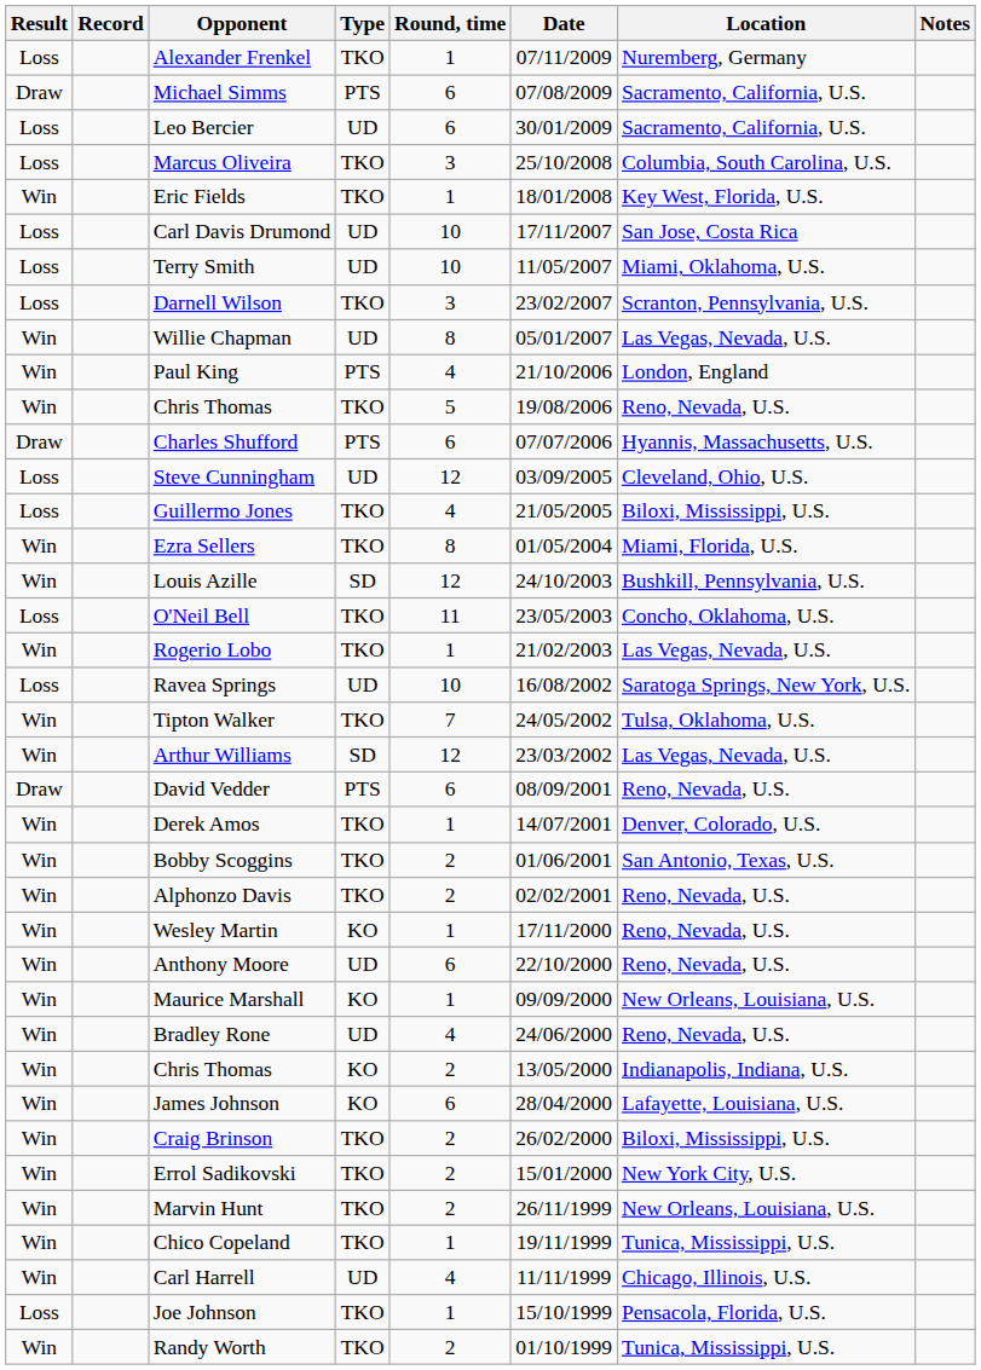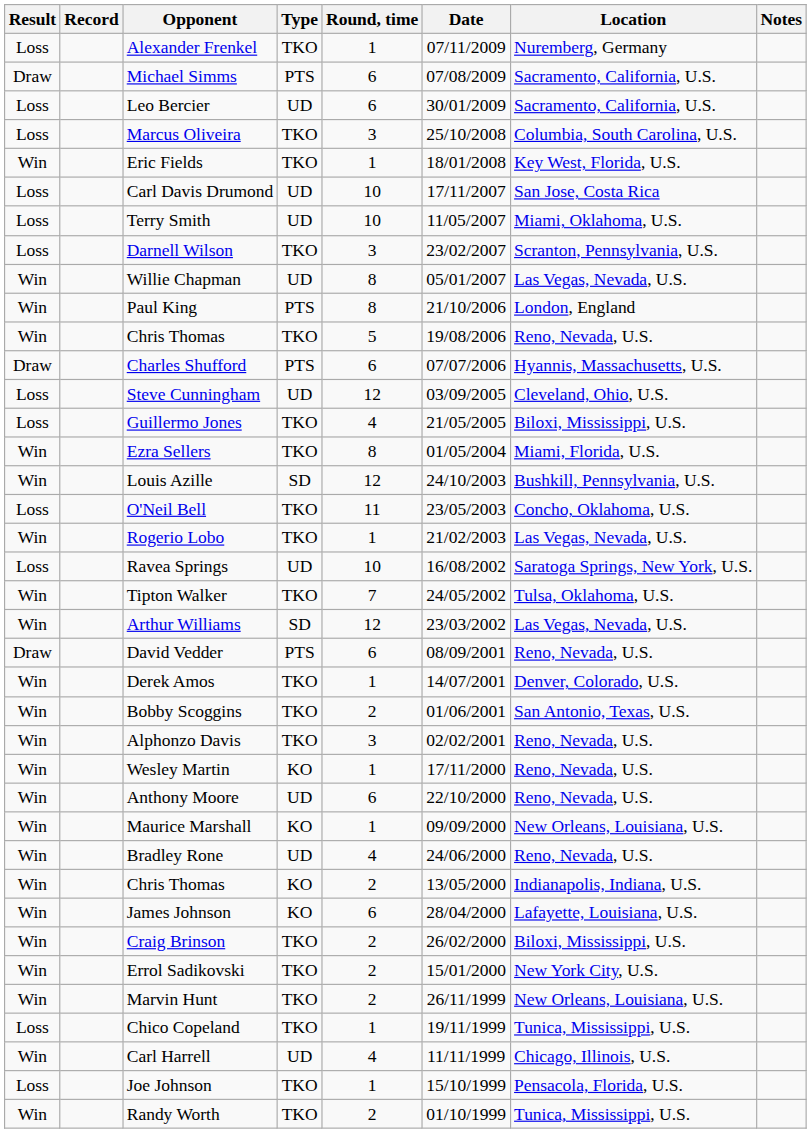 <table class="wikitable" style="text-align:center; font-size:95%">
 <tr>
 <th>Result</th>
 <th>Record</th>
 <th>Opponent</th>
 <th>Type</th>
 <th>Round, time</th>
 <th>Date</th>
 <th>Location</th>
 <th>Notes</th>
 </tr>
 <tr>
 <td>Loss</td>
 <td></td>
 <td align=left> <a href='#'>Alexander Frenkel</a></td>
 <td>TKO</td>
 <td>1</td>
 <td>07/11/2009</td>
 <td align=left> <a href='#'>Nuremberg</a>, Germany</td>
 <td align=left></td>
 </tr>
 <tr>
 <td>Draw</td>
 <td></td>
 <td align=left> <a href='#'>Michael Simms</a></td>
 <td>PTS</td>
 <td>6</td>
 <td>07/08/2009</td>
 <td align=left> <a href='#'>Sacramento, California</a>, U.S.</td>
 <td align=left></td>
 </tr>
 <tr>
 <td>Loss</td>
 <td></td>
 <td align=left> Leo Bercier</td>
 <td>UD</td>
 <td>6</td>
 <td>30/01/2009</td>
 <td align=left> <a href='#'>Sacramento, California</a>, U.S.</td>
 <td align=left></td>
 </tr>
 <tr>
 <td>Loss</td>
 <td></td>
 <td align=left> <a href='#'>Marcus Oliveira</a></td>
 <td>TKO</td>
 <td>3</td>
 <td>25/10/2008</td>
 <td align=left> <a href='#'>Columbia, South Carolina</a>, U.S.</td>
 <td align=left></td>
 </tr>
 <tr>
 <td>Win</td>
 <td></td>
 <td align=left> Eric Fields</td>
 <td>TKO</td>
 <td>1</td>
 <td>18/01/2008</td>
 <td align=left> <a href='#'>Key West, Florida</a>, U.S.</td>
 <td align=left></td>
 </tr>
 <tr>
 <td>Loss</td>
 <td></td>
 <td align=left> Carl Davis Drumond</td>
 <td>UD</td>
 <td>10</td>
 <td>17/11/2007</td>
 <td align=left> <a href='#'>San Jose, Costa Rica</a></td>
 <td align=left></td>
 </tr>
 <tr>
 <td>Loss</td>
 <td></td>
 <td align=left> Terry Smith</td>
 <td>UD</td>
 <td>10</td>
 <td>11/05/2007</td>
 <td align=left> <a href='#'>Miami, Oklahoma</a>, U.S.</td>
 <td align=left></td>
 </tr>
 <tr>
 <td>Loss</td>
 <td></td>
 <td align=left> <a href='#'>Darnell Wilson</a></td>
 <td>TKO</td>
 <td>3</td>
 <td>23/02/2007</td>
 <td align=left> <a href='#'>Scranton, Pennsylvania</a>, U.S.</td>
 <td align=left></td>
 </tr>
 <tr>
 <td>Win</td>
 <td></td>
 <td align=left> Willie Chapman</td>
 <td>UD</td>
 <td>8</td>
 <td>05/01/2007</td>
 <td align=left> <a href='#'>Las Vegas, Nevada</a>, U.S.</td>
 <td align=left></td>
 </tr>
 <tr>
 <td>Win</td>
 <td></td>
 <td align=left> Paul King</td>
 <td>PTS</td>
-<td>4</td>
+<td>8</td>
 <td>21/10/2006</td>
 <td align=left> <a href='#'>London</a>, England</td>
 <td align=left></td>
 </tr>
 <tr>
 <td>Win</td>
 <td></td>
 <td align=left> Chris Thomas</td>
 <td>TKO</td>
 <td>5</td>
 <td>19/08/2006</td>
 <td align=left> <a href='#'>Reno, Nevada</a>, U.S.</td>
 <td align=left></td>
 </tr>
 <tr>
 <td>Draw</td>
 <td></td>
 <td align=left> <a href='#'>Charles Shufford</a></td>
 <td>PTS</td>
 <td>6</td>
 <td>07/07/2006</td>
 <td align=left> <a href='#'>Hyannis, Massachusetts</a>, U.S.</td>
 <td align=left></td>
 </tr>
 <tr>
 <td>Loss</td>
 <td></td>
 <td align=left> <a href='#'>Steve Cunningham</a></td>
 <td>UD</td>
 <td>12</td>
 <td>03/09/2005</td>
 <td align=left> <a href='#'>Cleveland, Ohio</a>, U.S.</td>
 <td align=left></td>
 </tr>
 <tr>
 <td>Loss</td>
 <td></td>
 <td align=left> <a href='#'>Guillermo Jones</a></td>
 <td>TKO</td>
 <td>4</td>
 <td>21/05/2005</td>
 <td align=left> <a href='#'>Biloxi, Mississippi</a>, U.S.</td>
 <td align=left></td>
 </tr>
 <tr>
 <td>Win</td>
 <td></td>
 <td align=left> <a href='#'>Ezra Sellers</a></td>
 <td>TKO</td>
 <td>8</td>
 <td>01/05/2004</td>
 <td align=left> <a href='#'>Miami, Florida</a>, U.S.</td>
 <td align=left></td>
 </tr>
 <tr>
 <td>Win</td>
 <td></td>
 <td align=left> Louis Azille</td>
 <td>SD</td>
 <td>12</td>
 <td>24/10/2003</td>
 <td align=left> <a href='#'>Bushkill, Pennsylvania</a>, U.S.</td>
 <td align=left></td>
 </tr>
 <tr>
 <td>Loss</td>
 <td></td>
 <td align=left> <a href='#'>O'Neil Bell</a></td>
 <td>TKO</td>
 <td>11</td>
 <td>23/05/2003</td>
 <td align=left> <a href='#'>Concho, Oklahoma</a>, U.S.</td>
 <td align=left></td>
 </tr>
 <tr>
 <td>Win</td>
 <td></td>
 <td align=left> <a href='#'>Rogerio Lobo</a></td>
 <td>TKO</td>
 <td>1</td>
 <td>21/02/2003</td>
 <td align=left> <a href='#'>Las Vegas, Nevada</a>, U.S.</td>
 <td align=left></td>
 </tr>
 <tr>
 <td>Loss</td>
 <td></td>
 <td align=left> Ravea Springs</td>
 <td>UD</td>
 <td>10</td>
 <td>16/08/2002</td>
 <td align=left> <a href='#'>Saratoga Springs, New York</a>, U.S.</td>
 <td align=left></td>
 </tr>
 <tr>
 <td>Win</td>
 <td></td>
 <td align=left> Tipton Walker</td>
 <td>TKO</td>
 <td>7</td>
 <td>24/05/2002</td>
 <td align=left> <a href='#'>Tulsa, Oklahoma</a>, U.S.</td>
 <td align=left></td>
 </tr>
 <tr>
 <td>Win</td>
 <td></td>
 <td align=left> <a href='#'>Arthur Williams</a></td>
 <td>SD</td>
 <td>12</td>
 <td>23/03/2002</td>
 <td align=left> <a href='#'>Las Vegas, Nevada</a>, U.S.</td>
 <td align=left></td>
 </tr>
 <tr>
 <td>Draw</td>
 <td></td>
 <td align=left> David Vedder</td>
 <td>PTS</td>
 <td>6</td>
 <td>08/09/2001</td>
 <td align=left> <a href='#'>Reno, Nevada</a>, U.S.</td>
 <td align=left></td>
 </tr>
 <tr>
 <td>Win</td>
 <td></td>
 <td align=left> Derek Amos</td>
 <td>TKO</td>
 <td>1</td>
 <td>14/07/2001</td>
 <td align=left> <a href='#'>Denver, Colorado</a>, U.S.</td>
 <td align=left></td>
 </tr>
 <tr>
 <td>Win</td>
 <td></td>
 <td align=left> Bobby Scoggins</td>
 <td>TKO</td>
 <td>2</td>
 <td>01/06/2001</td>
 <td align=left> <a href='#'>San Antonio, Texas</a>, U.S.</td>
 <td align=left></td>
 </tr>
 <tr>
 <td>Win</td>
 <td></td>
 <td align=left> Alphonzo Davis</td>
 <td>TKO</td>
-<td>2</td>
+<td>3</td>
 <td>02/02/2001</td>
 <td align=left> <a href='#'>Reno, Nevada</a>, U.S.</td>
 <td align=left></td>
 </tr>
 <tr>
 <td>Win</td>
 <td></td>
 <td align=left> Wesley Martin</td>
 <td>KO</td>
 <td>1</td>
 <td>17/11/2000</td>
 <td align=left> <a href='#'>Reno, Nevada</a>, U.S.</td>
 <td align=left></td>
 </tr>
 <tr>
 <td>Win</td>
 <td></td>
 <td align=left> Anthony Moore</td>
 <td>UD</td>
 <td>6</td>
 <td>22/10/2000</td>
 <td align=left> <a href='#'>Reno, Nevada</a>, U.S.</td>
 <td align=left></td>
 </tr>
 <tr>
 <td>Win</td>
 <td></td>
 <td align=left> Maurice Marshall</td>
 <td>KO</td>
 <td>1</td>
 <td>09/09/2000</td>
 <td align=left> <a href='#'>New Orleans, Louisiana</a>, U.S.</td>
 <td align=left></td>
 </tr>
 <tr>
 <td>Win</td>
 <td></td>
 <td align=left> Bradley Rone</td>
 <td>UD</td>
 <td>4</td>
 <td>24/06/2000</td>
 <td align=left> <a href='#'>Reno, Nevada</a>, U.S.</td>
 <td align=left></td>
 </tr>
 <tr>
 <td>Win</td>
 <td></td>
 <td align=left> Chris Thomas</td>
 <td>KO</td>
 <td>2</td>
 <td>13/05/2000</td>
 <td align=left> <a href='#'>Indianapolis, Indiana</a>, U.S.</td>
 <td align=left></td>
 </tr>
 <tr>
 <td>Win</td>
 <td></td>
 <td align=left> James Johnson</td>
 <td>KO</td>
 <td>6</td>
 <td>28/04/2000</td>
 <td align=left> <a href='#'>Lafayette, Louisiana</a>, U.S.</td>
 <td align=left></td>
 </tr>
 <tr>
 <td>Win</td>
 <td></td>
 <td align=left> <a href='#'>Craig Brinson</a></td>
 <td>TKO</td>
 <td>2</td>
 <td>26/02/2000</td>
 <td align=left> <a href='#'>Biloxi, Mississippi</a>, U.S.</td>
 <td align=left></td>
 </tr>
 <tr>
 <td>Win</td>
 <td></td>
 <td align=left> Errol Sadikovski</td>
 <td>TKO</td>
 <td>2</td>
 <td>15/01/2000</td>
 <td align=left> <a href='#'>New York City</a>, U.S.</td>
 <td align=left></td>
 </tr>
 <tr>
 <td>Win</td>
 <td></td>
 <td align=left> Marvin Hunt</td>
 <td>TKO</td>
 <td>2</td>
 <td>26/11/1999</td>
 <td align=left> <a href='#'>New Orleans, Louisiana</a>, U.S.</td>
 <td align=left></td>
 </tr>
 <tr>
-<td>Win</td>
+<td>Loss</td>
 <td></td>
 <td align=left> Chico Copeland</td>
 <td>TKO</td>
 <td>1</td>
 <td>19/11/1999</td>
 <td align=left> <a href='#'>Tunica, Mississippi</a>, U.S.</td>
 <td align=left></td>
 </tr>
 <tr>
 <td>Win</td>
 <td></td>
 <td align=left> Carl Harrell</td>
 <td>UD</td>
 <td>4</td>
 <td>11/11/1999</td>
 <td align=left> <a href='#'>Chicago, Illinois</a>, U.S.</td>
 <td align=left></td>
 </tr>
 <tr>
 <td>Loss</td>
 <td></td>
 <td align=left> Joe Johnson</td>
 <td>TKO</td>
 <td>1</td>
 <td>15/10/1999</td>
 <td align=left> <a href='#'>Pensacola, Florida</a>, U.S.</td>
 <td align=left></td>
 </tr>
 <tr>
 <td>Win</td>
 <td></td>
 <td align=left> Randy Worth</td>
 <td>TKO</td>
 <td>2</td>
 <td>01/10/1999</td>
 <td align=left> <a href='#'>Tunica, Mississippi</a>, U.S.</td>
 <td align=left></td>
 </tr>
 </table>
